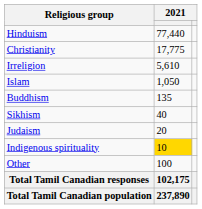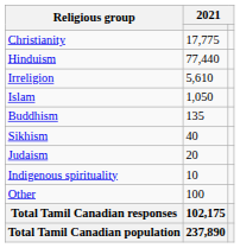 <table class="wikitable sortable">
 <tr>
 <th rowspan="2">Religious group</th>
 <th colspan="2">2021</th>
 </tr>
 <tr>
 <th><a href='#'></a></th>
 <th></th>
 </tr>
 <tr>
-<td><a href='#'>Hinduism</a></td>
-<td>77,440</td>
+<td><a href='#'>Christianity</a></td>
+<td>17,775</td>
 <td></td>
 </tr>
 <tr>
-<td><a href='#'>Christianity</a></td>
-<td>17,775</td>
+<td><a href='#'>Hinduism</a></td>
+<td>77,440</td>
 <td></td>
 </tr>
 <tr>
 <td><a href='#'>Irreligion</a></td>
 <td>5,610</td>
 <td></td>
 </tr>
 <tr>
 <td><a href='#'>Islam</a></td>
 <td>1,050</td>
 <td></td>
 </tr>
 <tr>
 <td><a href='#'>Buddhism</a></td>
 <td>135</td>
 <td></td>
 </tr>
 <tr>
 <td><a href='#'>Sikhism</a></td>
 <td>40</td>
 <td></td>
 </tr>
 <tr>
 <td><a href='#'>Judaism</a></td>
 <td>20</td>
 <td></td>
 </tr>
 <tr>
 <td><a href='#'>Indigenous spirituality</a></td>
-<td style="background: gold;">10</td>
+<td>10</td>
 <td></td>
 </tr>
 <tr>
 <td><a href='#'>Other</a></td>
 <td>100</td>
 <td></td>
 </tr>
 <tr>
 <th>Total Tamil Canadian responses</th>
 <th>102,175</th>
 <th></th>
 </tr>
 <tr>
 <th>Total Tamil Canadian population</th>
 <th>237,890</th>
 <th></th>
 </tr>
 </table>
